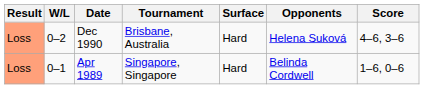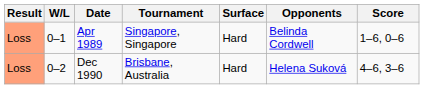 <table class="sortable wikitable">
 <tr>
 <th style="width:40px">Result</th>
 <th style="width:35px" class="unsortable">W/L</th>
 <th style="width:60px">Date</th>
 <th style="width:130px">Tournament</th>
 <th style="width:55px">Surface</th>
 <th style="width:120px">Opponents</th>
 <th style="width:80px" class="unsortable">Score</th>
 </tr>
 <tr>
 <td style="background:#ffa07a;">Loss</td>
+<td>0–1</td>
+<td><a href='#'>Apr 1989</a></td>
+<td><a href='#'>Singapore</a>, Singapore</td>
+<td>Hard</td>
+<td> <a href='#'>Belinda Cordwell</a></td>
+<td>1–6, 0–6</td>
+</tr>
+<tr>
+<td style="background:#ffa07a;">Loss</td>
 <td>0–2</td>
 <td>Dec 1990</td>
 <td><a href='#'>Brisbane</a>, Australia</td>
 <td>Hard</td>
 <td> <a href='#'>Helena Suková</a></td>
 <td>4–6, 3–6</td>
 </tr>
-<tr>
-<td style="background:#ffa07a;">Loss</td>
-<td>0–1</td>
-<td><a href='#'>Apr 1989</a></td>
-<td><a href='#'>Singapore</a>, Singapore</td>
-<td>Hard</td>
-<td> <a href='#'>Belinda Cordwell</a></td>
-<td>1–6, 0–6</td>
-</tr>
 </table>
